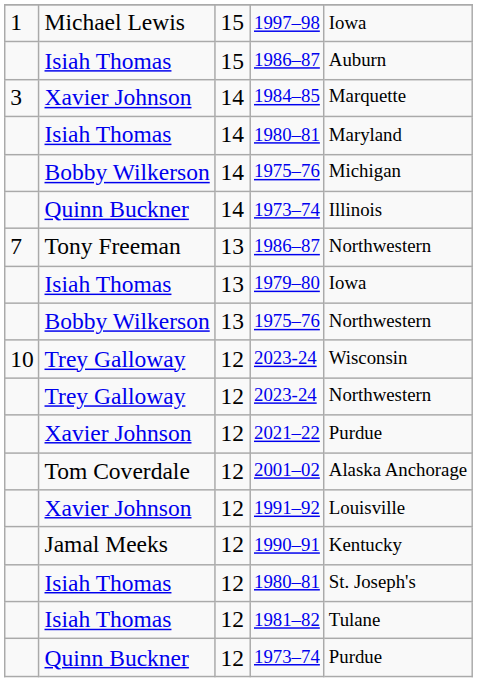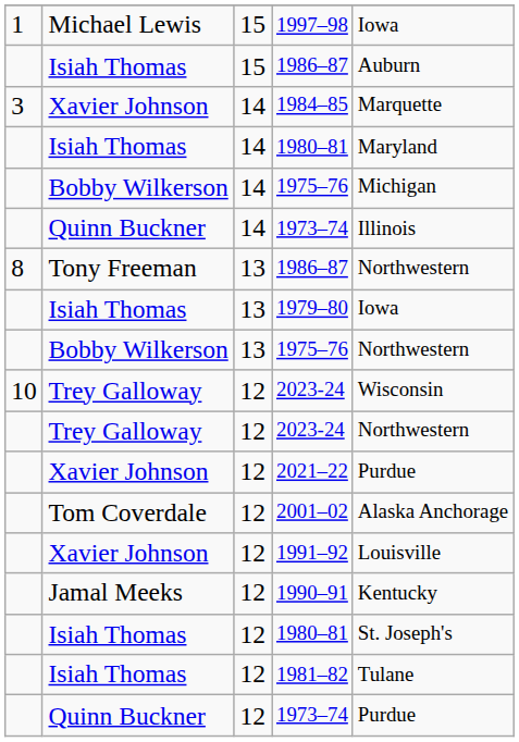 <table class="wikitable">
 <tr>
 </tr>
 <tr>
 <td>1</td>
 <td>Michael Lewis</td>
 <td>15</td>
 <td style="font-size:80%;"><a href='#'>1997–98</a></td>
 <td style="font-size:80%;">Iowa</td>
 </tr>
 <tr>
 <td></td>
 <td><a href='#'>Isiah Thomas</a></td>
 <td>15</td>
 <td style="font-size:80%;"><a href='#'>1986–87</a></td>
 <td style="font-size:80%;">Auburn</td>
 </tr>
 <tr>
 <td>3</td>
 <td><a href='#'>Xavier Johnson</a></td>
 <td>14</td>
 <td style="font-size:80%;"><a href='#'>1984–85</a></td>
 <td style="font-size:80%;">Marquette</td>
 </tr>
 <tr>
 <td></td>
 <td><a href='#'>Isiah Thomas</a></td>
 <td>14</td>
 <td style="font-size:80%;"><a href='#'>1980–81</a></td>
 <td style="font-size:80%;">Maryland</td>
 </tr>
 <tr>
 <td></td>
 <td><a href='#'>Bobby Wilkerson</a></td>
 <td>14</td>
 <td style="font-size:80%;"><a href='#'>1975–76</a></td>
 <td style="font-size:80%;">Michigan</td>
 </tr>
 <tr>
 <td></td>
 <td><a href='#'>Quinn Buckner</a></td>
 <td>14</td>
 <td style="font-size:80%;"><a href='#'>1973–74</a></td>
 <td style="font-size:80%;">Illinois</td>
 </tr>
 <tr>
-<td>7</td>
+<td>8</td>
 <td>Tony Freeman</td>
 <td>13</td>
 <td style="font-size:80%;"><a href='#'>1986–87</a></td>
 <td style="font-size:80%;">Northwestern</td>
 </tr>
 <tr>
 <td></td>
 <td><a href='#'>Isiah Thomas</a></td>
 <td>13</td>
 <td style="font-size:80%;"><a href='#'>1979–80</a></td>
 <td style="font-size:80%;">Iowa</td>
 </tr>
 <tr>
 <td></td>
 <td><a href='#'>Bobby Wilkerson</a></td>
 <td>13</td>
 <td style="font-size:80%;"><a href='#'>1975–76</a></td>
 <td style="font-size:80%;">Northwestern</td>
 </tr>
 <tr>
 <td>10</td>
 <td><a href='#'>Trey Galloway</a></td>
 <td>12</td>
 <td style="font-size:80%;"><a href='#'>2023-24</a></td>
 <td style="font-size:80%;">Wisconsin</td>
 </tr>
 <tr>
 <td></td>
 <td><a href='#'>Trey Galloway</a></td>
 <td>12</td>
 <td style="font-size:80%;"><a href='#'>2023-24</a></td>
 <td style="font-size:80%;">Northwestern</td>
 </tr>
 <tr>
 <td></td>
 <td><a href='#'>Xavier Johnson</a></td>
 <td>12</td>
 <td style="font-size:80%;"><a href='#'>2021–22</a></td>
 <td style="font-size:80%;">Purdue</td>
 </tr>
 <tr>
 <td></td>
 <td>Tom Coverdale</td>
 <td>12</td>
 <td style="font-size:80%;"><a href='#'>2001–02</a></td>
 <td style="font-size:80%;">Alaska Anchorage</td>
 </tr>
 <tr>
 <td></td>
 <td><a href='#'>Xavier Johnson</a></td>
 <td>12</td>
 <td style="font-size:80%;"><a href='#'>1991–92</a></td>
 <td style="font-size:80%;">Louisville</td>
 </tr>
 <tr>
 <td></td>
 <td>Jamal Meeks</td>
 <td>12</td>
 <td style="font-size:80%;"><a href='#'>1990–91</a></td>
 <td style="font-size:80%;">Kentucky</td>
 </tr>
 <tr>
 <td></td>
 <td><a href='#'>Isiah Thomas</a></td>
 <td>12</td>
 <td style="font-size:80%;"><a href='#'>1980–81</a></td>
 <td style="font-size:80%;">St. Joseph's</td>
 </tr>
 <tr>
 <td></td>
 <td><a href='#'>Isiah Thomas</a></td>
 <td>12</td>
 <td style="font-size:80%;"><a href='#'>1981–82</a></td>
 <td style="font-size:80%;">Tulane</td>
 </tr>
 <tr>
 <td></td>
 <td><a href='#'>Quinn Buckner</a></td>
 <td>12</td>
 <td style="font-size:80%;"><a href='#'>1973–74</a></td>
 <td style="font-size:80%;">Purdue</td>
 </tr>
 </table>
